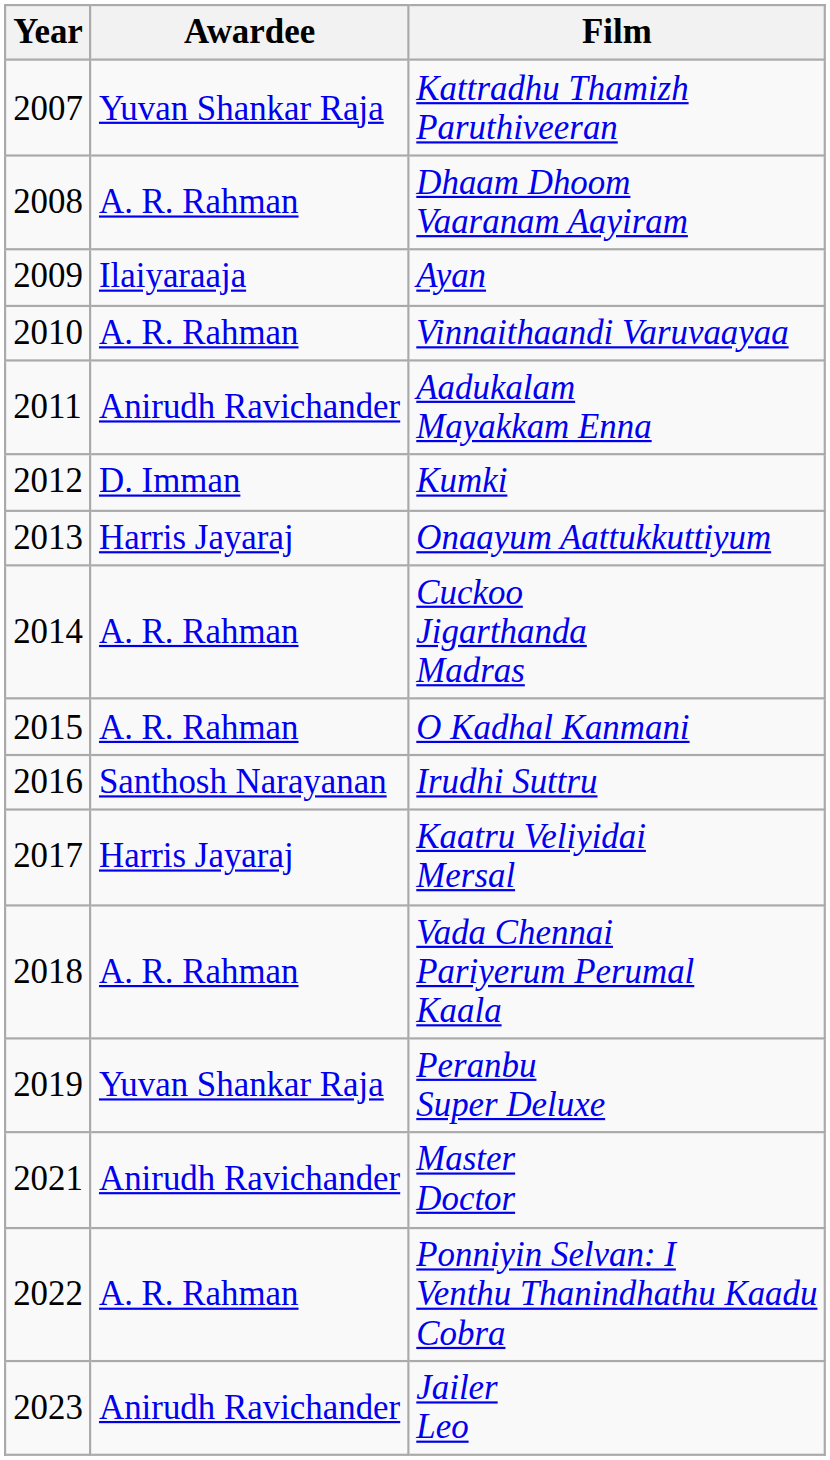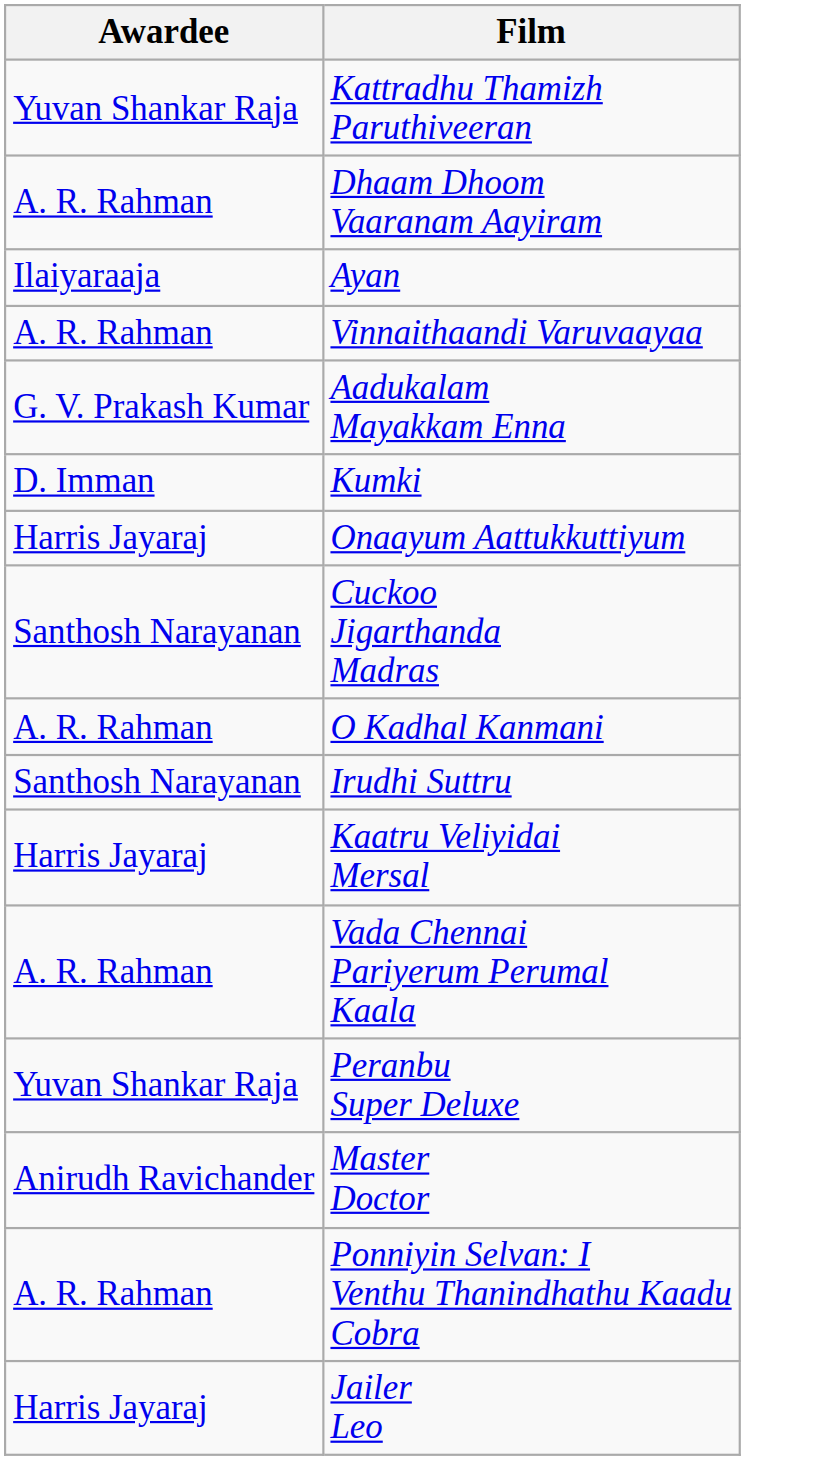 <table class="wikitable sortable">
 <tr>
-<th>Year</th>
 <th>Awardee</th>
 <th>Film</th>
 </tr>
 <tr>
-<td>2007</td>
 <td><a href='#'>Yuvan Shankar Raja</a></td>
 <td><em><a href='#'>Kattradhu Thamizh</a></em><br><em><a href='#'>Paruthiveeran</a></em></td>
 </tr>
 <tr>
-<td>2008</td>
 <td><a href='#'>A. R. Rahman</a></td>
 <td><em><a href='#'>Dhaam Dhoom</a></em><br><em><a href='#'>Vaaranam Aayiram</a></em></td>
 </tr>
 <tr>
-<td>2009</td>
 <td><a href='#'>Ilaiyaraaja</a></td>
 <td><em><a href='#'>Ayan</a></em></td>
 </tr>
 <tr>
-<td>2010</td>
 <td><a href='#'>A. R. Rahman</a></td>
 <td><em><a href='#'>Vinnaithaandi Varuvaayaa</a></em></td>
 </tr>
 <tr>
-<td>2011</td>
-<td><a href='#'>Anirudh Ravichander</a></td>
+<td><a href='#'>G. V. Prakash Kumar</a></td>
 <td><em><a href='#'>Aadukalam</a></em><br><em><a href='#'>Mayakkam Enna</a></em></td>
 </tr>
 <tr>
-<td>2012</td>
 <td><a href='#'>D. Imman</a></td>
 <td><em><a href='#'>Kumki</a></em></td>
 </tr>
 <tr>
-<td>2013</td>
 <td><a href='#'>Harris Jayaraj</a></td>
 <td><em><a href='#'>Onaayum Aattukkuttiyum</a></em></td>
 </tr>
 <tr>
-<td>2014</td>
-<td><a href='#'>A. R. Rahman</a></td>
+<td><a href='#'>Santhosh Narayanan</a></td>
 <td><em><a href='#'>Cuckoo</a></em><br><em><a href='#'>Jigarthanda</a></em><br><em><a href='#'>Madras</a></em></td>
 </tr>
 <tr>
-<td>2015</td>
 <td><a href='#'>A. R. Rahman</a></td>
 <td><em><a href='#'>O Kadhal Kanmani</a></em></td>
 </tr>
 <tr>
-<td>2016</td>
 <td><a href='#'>Santhosh Narayanan</a></td>
 <td><em><a href='#'>Irudhi Suttru</a></em></td>
 </tr>
 <tr>
-<td>2017</td>
 <td><a href='#'>Harris Jayaraj</a></td>
 <td><em><a href='#'>Kaatru Veliyidai</a></em><br><em><a href='#'>Mersal</a></em></td>
 </tr>
 <tr>
-<td>2018</td>
 <td><a href='#'>A. R. Rahman</a></td>
 <td><em><a href='#'>Vada Chennai</a></em><br><em><a href='#'>Pariyerum Perumal</a></em><br><em><a href='#'>Kaala</a></em></td>
 </tr>
 <tr>
-<td>2019</td>
 <td><a href='#'>Yuvan Shankar Raja</a></td>
 <td><em><a href='#'>Peranbu</a></em><br><em><a href='#'>Super Deluxe</a></em></td>
 </tr>
 <tr>
-<td>2021</td>
 <td><a href='#'>Anirudh Ravichander</a></td>
 <td><em><a href='#'>Master</a></em><br><em><a href='#'>Doctor</a></em></td>
 </tr>
 <tr>
-<td>2022</td>
 <td><a href='#'>A. R. Rahman</a></td>
 <td><em><a href='#'>Ponniyin Selvan: I</a></em><br><em><a href='#'>Venthu Thanindhathu Kaadu</a></em><br><em><a href='#'>Cobra</a></em></td>
 </tr>
 <tr>
-<td>2023</td>
-<td><a href='#'>Anirudh Ravichander</a></td>
+<td><a href='#'>Harris Jayaraj</a></td>
 <td><em><a href='#'>Jailer</a></em><br><em><a href='#'>Leo</a></em></td>
 </tr>
 </table>
